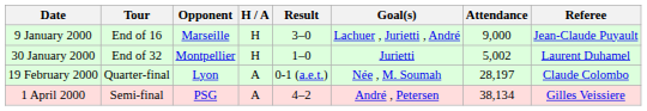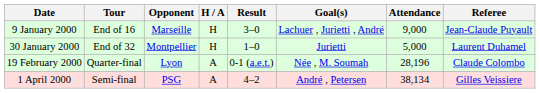 <table class="wikitable sortable" style="text-align:center">
 <tr>
 <th class="sortable">Date</th>
 <th>Tour</th>
 <th>Opponent</th>
 <th>H / A</th>
 <th>Result</th>
 <th>Goal(s)</th>
 <th>Attendance</th>
 <th>Referee</th>
 </tr>
 <tr style="background:#dfd;">
 <td>9 January 2000</td>
 <td>End of 16</td>
 <td><a href='#'>Marseille</a></td>
 <td>H</td>
 <td>3–0</td>
 <td><a href='#'>Lachuer</a> , <a href='#'>Jurietti</a> , <a href='#'>André</a> </td>
 <td>9,000</td>
 <td><a href='#'>Jean-Claude Puyault</a></td>
 </tr>
 <tr style="background:#dfd;">
 <td>30 January 2000</td>
 <td>End of 32</td>
 <td><a href='#'>Montpellier</a></td>
 <td>H</td>
 <td>1–0</td>
 <td><a href='#'>Jurietti</a> </td>
-<td>5,002</td>
+<td>5,000</td>
 <td><a href='#'>Laurent Duhamel</a></td>
 </tr>
 <tr style="background:#dfd;">
 <td>19 February 2000</td>
 <td>Quarter-final</td>
 <td><a href='#'>Lyon</a></td>
 <td>A</td>
 <td>0-1 (<a href='#'>a.e.t.</a>)</td>
 <td><a href='#'>Née</a> , <a href='#'>M. Soumah</a> </td>
-<td>28,197</td>
+<td>28,196</td>
 <td><a href='#'>Claude Colombo</a></td>
 </tr>
 <tr style="background:#fdd;">
 <td>1 April 2000</td>
 <td>Semi-final</td>
 <td><a href='#'>PSG</a></td>
 <td>A</td>
 <td>4–2</td>
 <td><a href='#'>André</a> , <a href='#'>Petersen</a> </td>
 <td>38,134</td>
 <td><a href='#'>Gilles Veissiere</a></td>
 </tr>
 </table>
